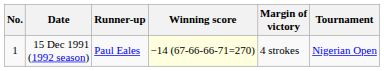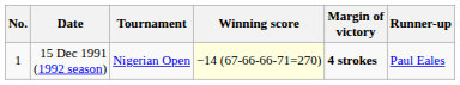 <table class="wikitable" style="font-size:95%;">
 <tr>
 <th>No.</th>
 <th>Date</th>
-<th>Runner-up</th>
+<th>Tournament</th>
 <th>Winning score</th>
 <th>Margin of<br>victory</th>
-<th>Tournament</th>
+<th>Runner-up</th>
 </tr>
 <tr>
 <td align=center>1</td>
 <td align=right>15 Dec 1991<br>(<a href='#'>1992 season</a>)</td>
+<td><a href='#'>Nigerian Open</a></td>
+<td style="background: lightyellow;">−14 (67-66-66-71=270)</td>
+<td><strong>4 strokes</strong></td>
 <td> <a href='#'>Paul Eales</a></td>
-<td style="background: lightyellow;">−14 (67-66-66-71=270)</td>
-<td>4 strokes</td>
-<td><a href='#'>Nigerian Open</a></td>
 </tr>
 </table>
